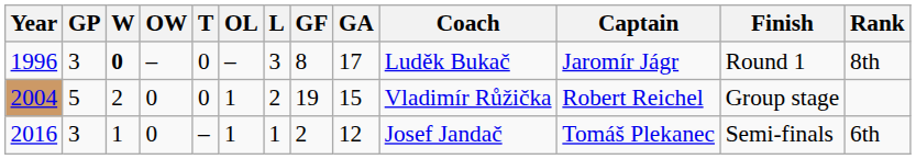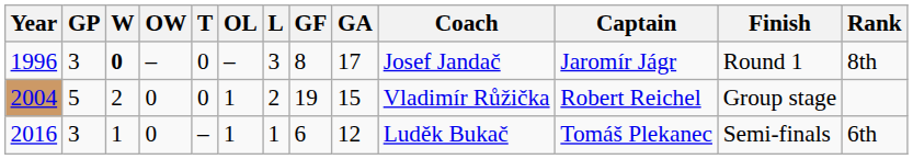 <table class="wikitable sortable">
 <tr>
 <th>Year</th>
 <th>GP</th>
 <th>W</th>
 <th>OW</th>
 <th>T</th>
 <th>OL</th>
 <th>L</th>
 <th>GF</th>
 <th>GA</th>
 <th>Coach</th>
 <th>Captain</th>
 <th>Finish</th>
 <th>Rank</th>
 </tr>
 <tr>
 <td><a href='#'>1996</a></td>
 <td>3</td>
 <td><strong>0</strong></td>
 <td>–</td>
 <td>0</td>
 <td>–</td>
 <td>3</td>
 <td>8</td>
 <td>17</td>
-<td><a href='#'>Luděk Bukač</a></td>
+<td><a href='#'>Josef Jandač</a></td>
 <td><a href='#'>Jaromír Jágr</a></td>
 <td>Round 1</td>
 <td>8th</td>
 </tr>
 <tr>
 <td style="background:#c96;"><a href='#'>2004</a></td>
 <td>5</td>
 <td>2</td>
 <td>0</td>
 <td>0</td>
 <td>1</td>
 <td>2</td>
 <td>19</td>
 <td>15</td>
 <td><a href='#'>Vladimír Růžička</a></td>
 <td><a href='#'>Robert Reichel</a></td>
 <td>Group stage</td>
 <td></td>
 </tr>
 <tr>
 <td><a href='#'>2016</a></td>
 <td>3</td>
 <td>1</td>
 <td>0</td>
 <td>–</td>
 <td>1</td>
 <td>1</td>
-<td>2</td>
+<td>6</td>
 <td>12</td>
-<td><a href='#'>Josef Jandač</a></td>
+<td><a href='#'>Luděk Bukač</a></td>
 <td><a href='#'>Tomáš Plekanec</a></td>
 <td>Semi-finals</td>
 <td>6th</td>
 </tr>
 </table>
